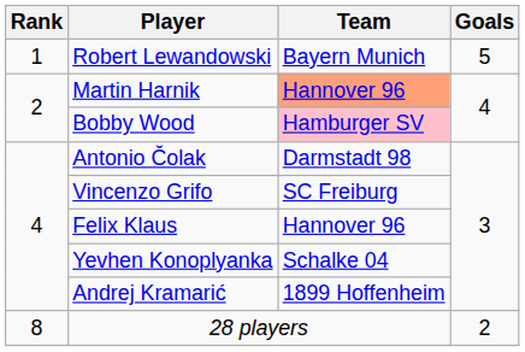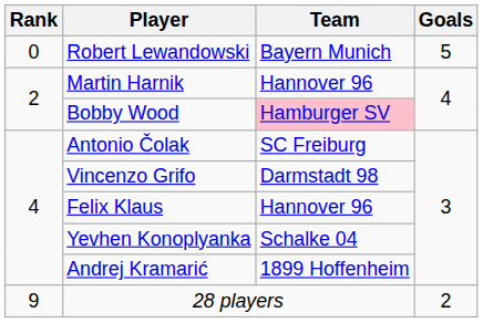 <table class="wikitable" style="text-align:center">
 <tr>
 <th>Rank</th>
 <th>Player</th>
 <th>Team</th>
 <th>Goals</th>
 </tr>
 <tr>
-<td>1</td>
+<td>0</td>
 <td align="left"> <a href='#'>Robert Lewandowski</a></td>
 <td align="left"><a href='#'>Bayern Munich</a></td>
 <td>5</td>
 </tr>
 <tr>
 <td rowspan="2">2</td>
 <td align="left"> <a href='#'>Martin Harnik</a></td>
-<td align="left" style="background: lightsalmon;"><a href='#'>Hannover 96</a></td>
+<td align="left"><a href='#'>Hannover 96</a></td>
 <td rowspan="2">4</td>
 </tr>
 <tr>
 <td align="left"> <a href='#'>Bobby Wood</a></td>
 <td align="left" style="background: pink;"><a href='#'>Hamburger SV</a></td>
 </tr>
 <tr>
 <td rowspan="5">4</td>
 <td align="left"> <a href='#'>Antonio Čolak</a></td>
-<td align="left"><a href='#'>Darmstadt 98</a></td>
+<td align="left"><a href='#'>SC Freiburg</a></td>
 <td rowspan="5">3</td>
 </tr>
 <tr>
 <td align="left"> <a href='#'>Vincenzo Grifo</a></td>
-<td align="left"><a href='#'>SC Freiburg</a></td>
+<td align="left"><a href='#'>Darmstadt 98</a></td>
 </tr>
 <tr>
 <td align="left"> <a href='#'>Felix Klaus</a></td>
 <td align="left"><a href='#'>Hannover 96</a></td>
 </tr>
 <tr>
 <td align="left"> <a href='#'>Yevhen Konoplyanka</a></td>
 <td align="left"><a href='#'>Schalke 04</a></td>
 </tr>
 <tr>
 <td align="left"> <a href='#'>Andrej Kramarić</a></td>
 <td align="left"><a href='#'>1899 Hoffenheim</a></td>
 </tr>
 <tr>
-<td>8</td>
+<td>9</td>
 <td colspan="2"><em>28 players</em></td>
 <td>2</td>
 </tr>
 </table>
